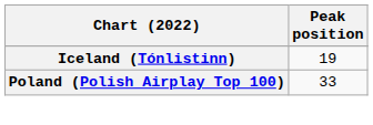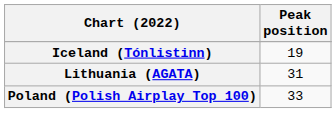 <table class="wikitable sortable plainrowheaders" style="text-align:center">
 <tr>
 <th scope="col">Chart (2022)</th>
 <th scope="col">Peak<br>position</th>
 </tr>
 <tr>
 </tr>
 <tr>
 <th scope="row">Iceland (<a href='#'>Tónlistinn</a>)</th>
 <td>19</td>
 </tr>
 <tr>
+<th scope="row">Lithuania (<a href='#'>AGATA</a>)</th>
+<td>31</td>
+</tr>
+<tr>
 <th scope="row">Poland (<a href='#'>Polish Airplay Top 100</a>)</th>
 <td>33</td>
 </tr>
 </table>
